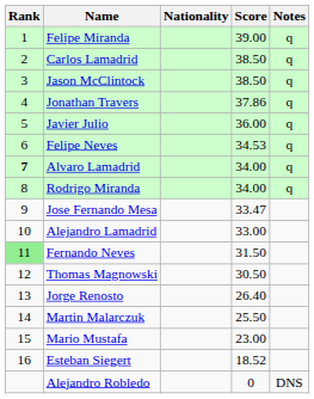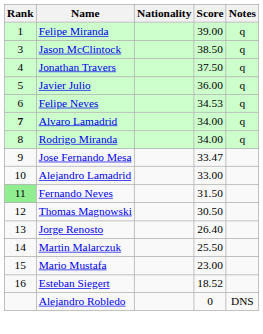 <table class="wikitable sortable" style="text-align:center">
 <tr>
 <th>Rank</th>
 <th>Name</th>
 <th>Nationality</th>
 <th>Score</th>
 <th>Notes</th>
 </tr>
 <tr bgcolor=ccffcc>
 <td>1</td>
 <td align=left><a href='#'>Felipe Miranda</a></td>
 <td align=left></td>
 <td>39.00</td>
 <td>q</td>
 </tr>
 <tr bgcolor=ccffcc>
-<td>2</td>
-<td align=left><a href='#'>Carlos Lamadrid</a></td>
-<td align=left></td>
-<td>38.50</td>
-<td>q</td>
-</tr>
-<tr bgcolor=ccffcc>
 <td>3</td>
 <td align=left><a href='#'>Jason McClintock</a></td>
 <td align=left></td>
 <td>38.50</td>
 <td>q</td>
 </tr>
 <tr bgcolor=ccffcc>
 <td>4</td>
 <td align=left><a href='#'>Jonathan Travers</a></td>
 <td align=left></td>
-<td>37.86</td>
+<td>37.50</td>
 <td>q</td>
 </tr>
 <tr bgcolor=ccffcc>
 <td>5</td>
 <td align=left><a href='#'>Javier Julio</a></td>
 <td align=left></td>
 <td>36.00</td>
 <td>q</td>
 </tr>
 <tr bgcolor=ccffcc>
 <td>6</td>
 <td align=left><a href='#'>Felipe Neves</a></td>
 <td align=left></td>
 <td>34.53</td>
 <td>q</td>
 </tr>
 <tr bgcolor=ccffcc>
 <td><strong>7</strong></td>
 <td align=left><a href='#'>Alvaro Lamadrid</a></td>
 <td align=left></td>
 <td>34.00</td>
 <td>q</td>
 </tr>
 <tr bgcolor=ccffcc>
 <td>8</td>
 <td align=left><a href='#'>Rodrigo Miranda</a></td>
 <td align=left></td>
 <td>34.00</td>
 <td>q</td>
 </tr>
 <tr>
 <td>9</td>
 <td align=left><a href='#'>Jose Fernando Mesa</a></td>
 <td align=left></td>
 <td>33.47</td>
 <td></td>
 </tr>
 <tr>
 <td>10</td>
 <td align=left><a href='#'>Alejandro Lamadrid</a></td>
 <td align=left></td>
 <td>33.00</td>
 <td></td>
 </tr>
 <tr>
 <td style="background: lightgreen;">11</td>
 <td align=left><a href='#'>Fernando Neves</a></td>
 <td align=left></td>
 <td>31.50</td>
 <td></td>
 </tr>
 <tr>
 <td>12</td>
 <td align=left><a href='#'>Thomas Magnowski</a></td>
 <td align=left></td>
 <td>30.50</td>
 <td></td>
 </tr>
 <tr>
 <td>13</td>
 <td align=left><a href='#'>Jorge Renosto</a></td>
 <td align=left></td>
 <td>26.40</td>
 <td></td>
 </tr>
 <tr>
 <td>14</td>
 <td align=left><a href='#'>Martin Malarczuk</a></td>
 <td align=left></td>
 <td>25.50</td>
 <td></td>
 </tr>
 <tr>
 <td>15</td>
 <td align=left><a href='#'>Mario Mustafa</a></td>
 <td align=left></td>
 <td>23.00</td>
 <td></td>
 </tr>
 <tr>
 <td>16</td>
 <td align=left><a href='#'>Esteban Siegert</a></td>
 <td align=left></td>
 <td>18.52</td>
 <td></td>
 </tr>
 <tr>
 <td></td>
 <td align=left><a href='#'>Alejandro Robledo</a></td>
 <td align=left></td>
 <td>0</td>
 <td>DNS</td>
 </tr>
 </table>
